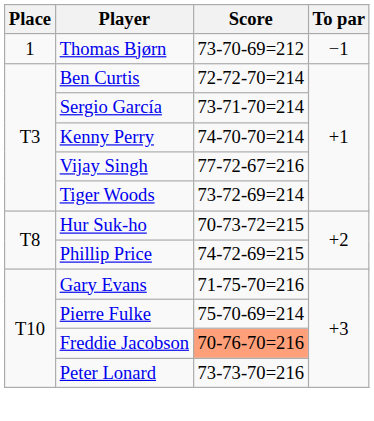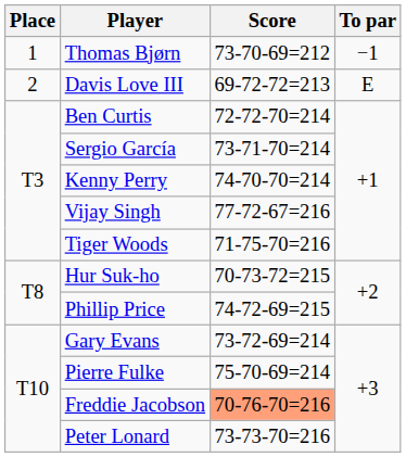 <table class="wikitable">
 <tr>
 <th>Place</th>
 <th>Player</th>
 <th>Score</th>
 <th>To par</th>
 </tr>
 <tr>
 <td align=center>1</td>
 <td> <a href='#'>Thomas Bjørn</a></td>
 <td align=center>73-70-69=212</td>
 <td align=center>−1</td>
+</tr>
+<tr>
+<td align=center>2</td>
+<td> <a href='#'>Davis Love III</a></td>
+<td align=center>69-72-72=213</td>
+<td align=center>E</td>
 </tr>
 <tr>
 <td rowspan="5" style="text-align:center;">T3</td>
 <td> <a href='#'>Ben Curtis</a></td>
 <td align=center>72-72-70=214</td>
 <td rowspan="5" style="text-align:center;">+1</td>
 </tr>
 <tr>
 <td> <a href='#'>Sergio García</a></td>
 <td>73-71-70=214</td>
 </tr>
 <tr>
 <td> <a href='#'>Kenny Perry</a></td>
 <td>74-70-70=214</td>
 </tr>
 <tr>
 <td> <a href='#'>Vijay Singh</a></td>
 <td>77-72-67=216</td>
 </tr>
 <tr>
 <td> <a href='#'>Tiger Woods</a></td>
-<td>73-72-69=214</td>
+<td align=center>71-75-70=216</td>
 </tr>
 <tr>
 <td rowspan="2" style="text-align:center;">T8</td>
 <td> <a href='#'>Hur Suk-ho</a></td>
 <td align=center>70-73-72=215</td>
 <td rowspan="2" style="text-align:center;">+2</td>
 </tr>
 <tr>
 <td> <a href='#'>Phillip Price</a></td>
 <td>74-72-69=215</td>
 </tr>
 <tr>
 <td rowspan="4" style="text-align:center;">T10</td>
 <td> <a href='#'>Gary Evans</a></td>
-<td align=center>71-75-70=216</td>
+<td>73-72-69=214</td>
 <td rowspan="4" style="text-align:center;">+3</td>
 </tr>
 <tr>
 <td> <a href='#'>Pierre Fulke</a></td>
 <td>75-70-69=214</td>
 </tr>
 <tr>
 <td> <a href='#'>Freddie Jacobson</a></td>
 <td style="background: lightsalmon;">70-76-70=216</td>
 </tr>
 <tr>
 <td> <a href='#'>Peter Lonard</a></td>
 <td>73-73-70=216</td>
 </tr>
 </table>
